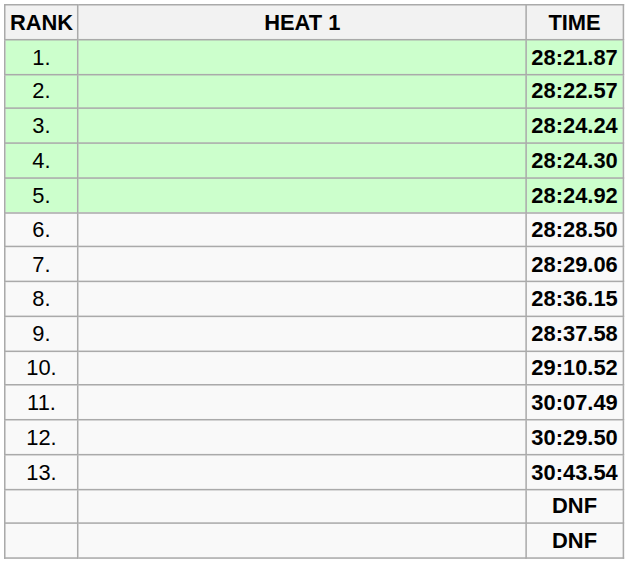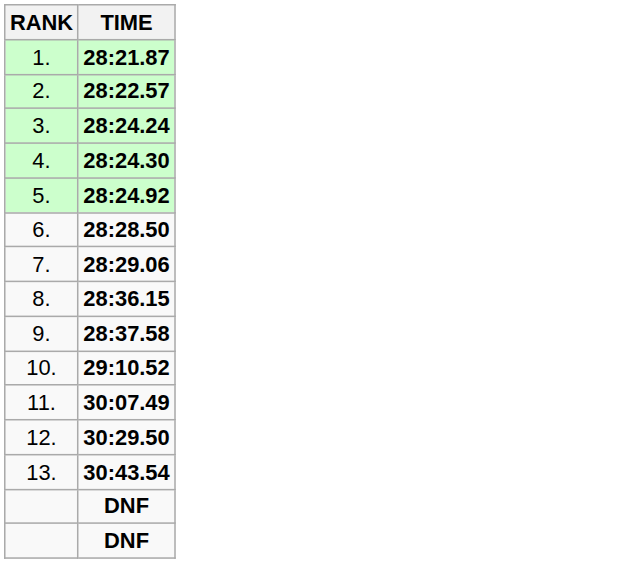 <table class="wikitable" style="border-collapse: collapse; font-size: 90%;">
 <tr>
 <th>RANK</th>
-<th align="left" style="width: 20em">HEAT 1</th>
 <th>TIME</th>
 </tr>
 <tr style="background:#ccffcc;">
 <td align="center">1.</td>
-<td></td>
 <td align="center"><strong>28:21.87</strong></td>
 </tr>
 <tr style="background:#ccffcc;">
 <td align="center">2.</td>
-<td></td>
 <td align="center"><strong>28:22.57</strong></td>
 </tr>
 <tr style="background:#ccffcc;">
 <td align="center">3.</td>
-<td></td>
 <td align="center"><strong>28:24.24</strong></td>
 </tr>
 <tr style="background:#ccffcc;">
 <td align="center">4.</td>
-<td></td>
 <td align="center"><strong>28:24.30</strong></td>
 </tr>
 <tr style="background:#ccffcc;">
 <td align="center">5.</td>
-<td></td>
 <td align="center"><strong>28:24.92</strong></td>
 </tr>
 <tr>
 <td align="center">6.</td>
-<td></td>
 <td align="center"><strong>28:28.50</strong></td>
 </tr>
 <tr>
 <td align="center">7.</td>
-<td></td>
 <td align="center"><strong>28:29.06</strong></td>
 </tr>
 <tr>
 <td align="center">8.</td>
-<td></td>
 <td align="center"><strong>28:36.15</strong></td>
 </tr>
 <tr>
 <td align="center">9.</td>
-<td></td>
 <td align="center"><strong>28:37.58</strong></td>
 </tr>
 <tr>
 <td align="center">10.</td>
-<td></td>
 <td align="center"><strong>29:10.52</strong></td>
 </tr>
 <tr>
 <td align="center">11.</td>
-<td></td>
 <td align="center"><strong>30:07.49</strong></td>
 </tr>
 <tr>
 <td align="center">12.</td>
-<td></td>
 <td align="center"><strong>30:29.50</strong></td>
 </tr>
 <tr>
 <td align="center">13.</td>
-<td></td>
 <td align="center"><strong>30:43.54</strong></td>
 </tr>
 <tr>
 <td align="center"></td>
-<td></td>
 <td align="center"><strong>DNF</strong></td>
 </tr>
 <tr>
 <td align="center"></td>
-<td></td>
 <td align="center"><strong>DNF</strong></td>
 </tr>
 </table>
